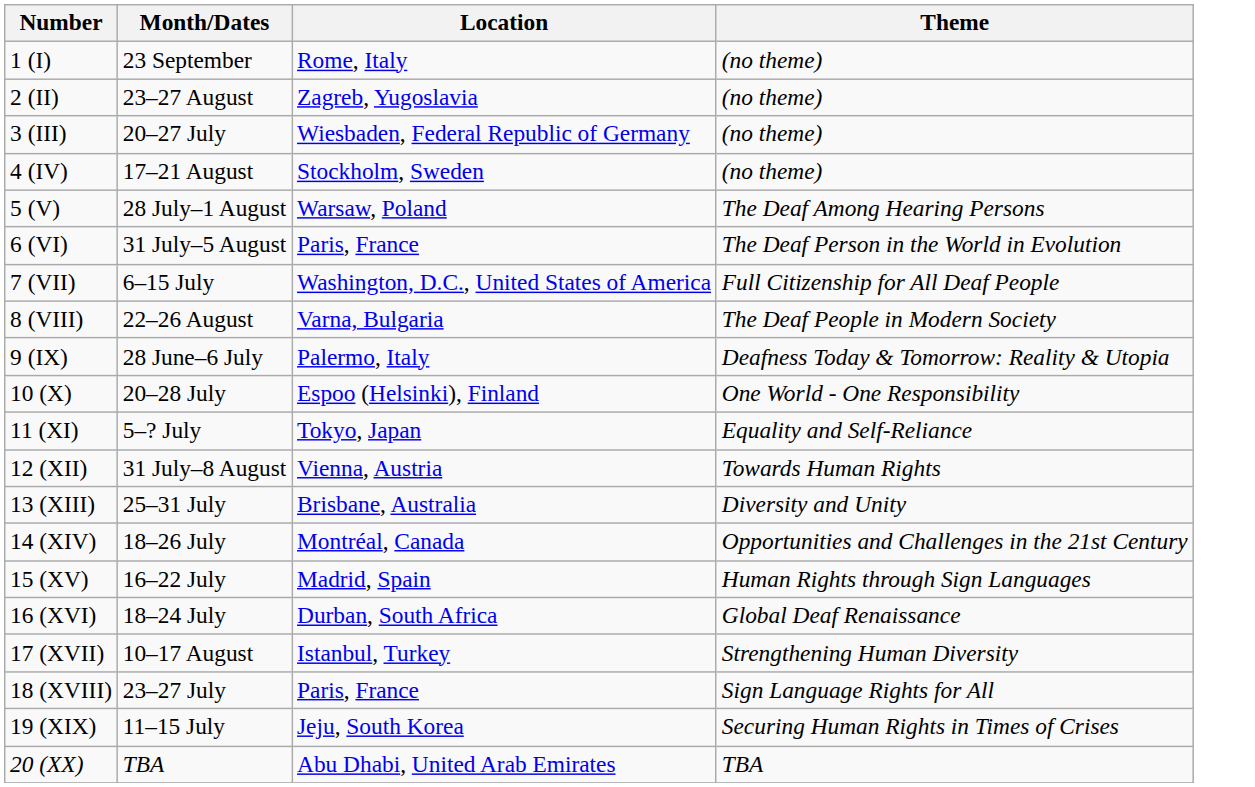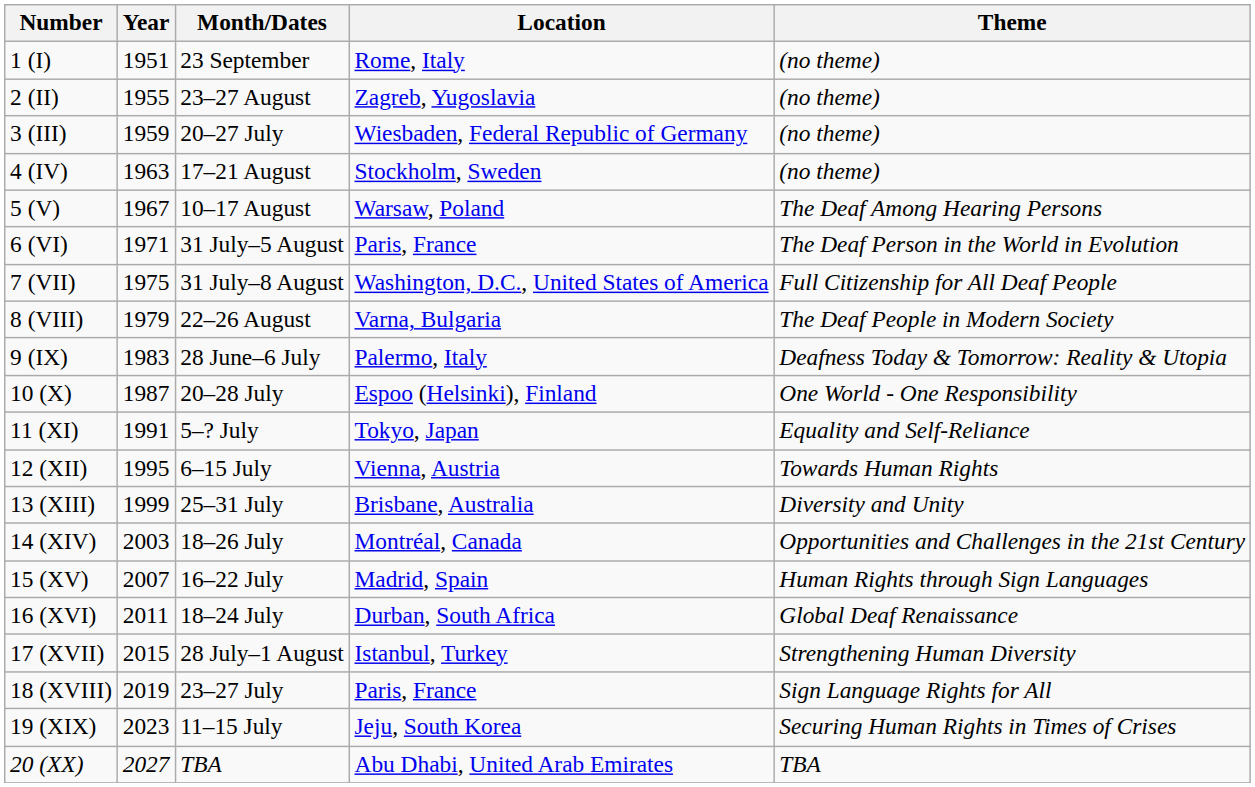 <table class="wikitable sortable">
 <tr>
 <th>Number</th>
+<th>Year</th>
 <th>Month/Dates</th>
 <th>Location</th>
 <th>Theme</th>
 </tr>
 <tr>
 <td>1 (I)</td>
+<td>1951</td>
 <td>23 September</td>
 <td><a href='#'>Rome</a>, <a href='#'>Italy</a></td>
 <td><em>(no theme)</em></td>
 </tr>
 <tr>
 <td>2 (II)</td>
+<td>1955</td>
 <td>23–27 August</td>
 <td><a href='#'>Zagreb</a>, <a href='#'>Yugoslavia</a></td>
 <td><em>(no theme)</em></td>
 </tr>
 <tr>
 <td>3 (III)</td>
+<td>1959</td>
 <td>20–27 July</td>
 <td><a href='#'>Wiesbaden</a>, <a href='#'>Federal Republic of Germany</a></td>
 <td><em>(no theme)</em></td>
 </tr>
 <tr>
 <td>4 (IV)</td>
+<td>1963</td>
 <td>17–21 August</td>
 <td><a href='#'>Stockholm</a>, <a href='#'>Sweden</a></td>
 <td><em>(no theme)</em></td>
 </tr>
 <tr>
 <td>5 (V)</td>
-<td>28 July–1 August</td>
+<td>1967</td>
+<td>10–17 August</td>
 <td><a href='#'>Warsaw</a>, <a href='#'>Poland</a></td>
 <td><em>The Deaf Among Hearing Persons</em></td>
 </tr>
 <tr>
 <td>6 (VI)</td>
+<td>1971</td>
 <td>31 July–5 August</td>
 <td><a href='#'>Paris</a>, <a href='#'>France</a></td>
 <td><em>The Deaf Person in the World in Evolution</em></td>
 </tr>
 <tr>
 <td>7 (VII)</td>
-<td>6–15 July</td>
+<td>1975</td>
+<td>31 July–8 August</td>
 <td><a href='#'>Washington, D.C.</a>, <a href='#'>United States of America</a></td>
 <td><em>Full Citizenship for All Deaf People</em></td>
 </tr>
 <tr>
 <td>8 (VIII)</td>
+<td>1979</td>
 <td>22–26 August</td>
 <td><a href='#'>Varna, Bulgaria</a></td>
 <td><em>The Deaf People in Modern Society</em></td>
 </tr>
 <tr>
 <td>9 (IX)</td>
+<td>1983</td>
 <td>28 June–6 July</td>
 <td><a href='#'>Palermo</a>, <a href='#'>Italy</a></td>
 <td><em>Deafness Today & Tomorrow: Reality & Utopia</em></td>
 </tr>
 <tr>
 <td>10 (X)</td>
+<td>1987</td>
 <td>20–28 July</td>
 <td><a href='#'>Espoo</a> (<a href='#'>Helsinki</a>), <a href='#'>Finland</a></td>
 <td><em>One World - One Responsibility</em></td>
 </tr>
 <tr>
 <td>11 (XI)</td>
+<td>1991</td>
 <td>5–? July</td>
 <td><a href='#'>Tokyo</a>, <a href='#'>Japan</a></td>
 <td><em>Equality and Self-Reliance</em></td>
 </tr>
 <tr>
 <td>12 (XII)</td>
-<td>31 July–8 August</td>
+<td>1995</td>
+<td>6–15 July</td>
 <td><a href='#'>Vienna</a>, <a href='#'>Austria</a></td>
 <td><em>Towards Human Rights</em></td>
 </tr>
 <tr>
 <td>13 (XIII)</td>
+<td>1999</td>
 <td>25–31 July</td>
 <td><a href='#'>Brisbane</a>, <a href='#'>Australia</a></td>
 <td><em>Diversity and Unity</em></td>
 </tr>
 <tr>
 <td>14 (XIV)</td>
+<td>2003</td>
 <td>18–26 July</td>
 <td><a href='#'>Montréal</a>, <a href='#'>Canada</a></td>
 <td><em>Opportunities and Challenges in the 21st Century</em></td>
 </tr>
 <tr>
 <td>15 (XV)</td>
+<td>2007</td>
 <td>16–22 July</td>
 <td><a href='#'>Madrid</a>, <a href='#'>Spain</a></td>
 <td><em>Human Rights through Sign Languages</em></td>
 </tr>
 <tr>
 <td>16 (XVI)</td>
+<td>2011</td>
 <td>18–24 July</td>
 <td><a href='#'>Durban</a>, <a href='#'>South Africa</a></td>
 <td><em>Global Deaf Renaissance</em></td>
 </tr>
 <tr>
 <td>17 (XVII)</td>
-<td>10–17 August</td>
+<td>2015</td>
+<td>28 July–1 August</td>
 <td><a href='#'>Istanbul</a>, <a href='#'>Turkey</a></td>
 <td><em>Strengthening Human Diversity</em></td>
 </tr>
 <tr>
 <td>18 (XVIII)</td>
+<td>2019</td>
 <td>23–27 July</td>
 <td><a href='#'>Paris</a>, <a href='#'>France</a></td>
 <td><em>Sign Language Rights for All</em></td>
 </tr>
 <tr>
 <td>19 (XIX)</td>
+<td>2023</td>
 <td>11–15 July</td>
 <td><a href='#'>Jeju</a>, <a href='#'>South Korea</a></td>
 <td><em>Securing Human Rights in Times of Crises</em></td>
 </tr>
 <tr>
 <td><em>20 (XX)</em></td>
+<td><em>2027</em></td>
 <td><em>TBA</em></td>
 <td><a href='#'>Abu Dhabi</a>, <a href='#'>United Arab Emirates</a></td>
 <td><em>TBA</em></td>
 </tr>
 </table>
